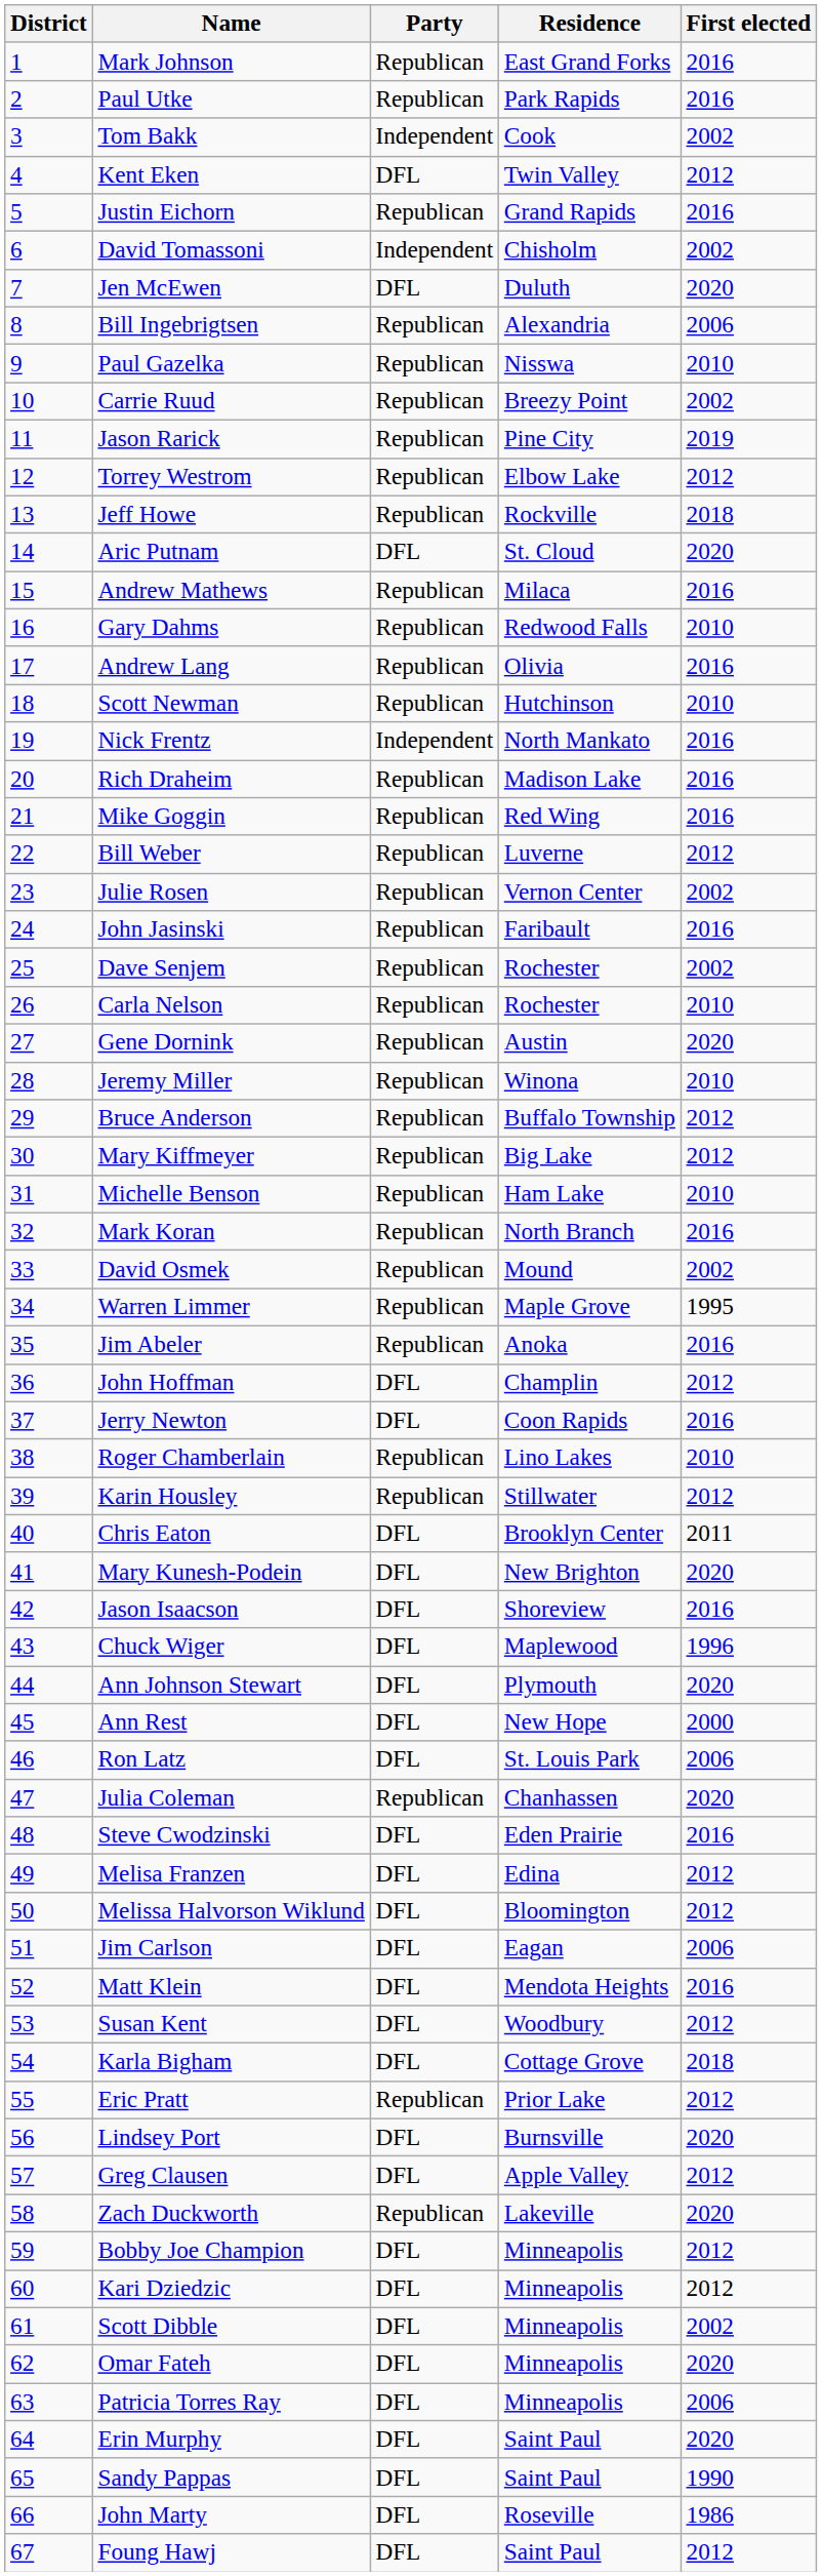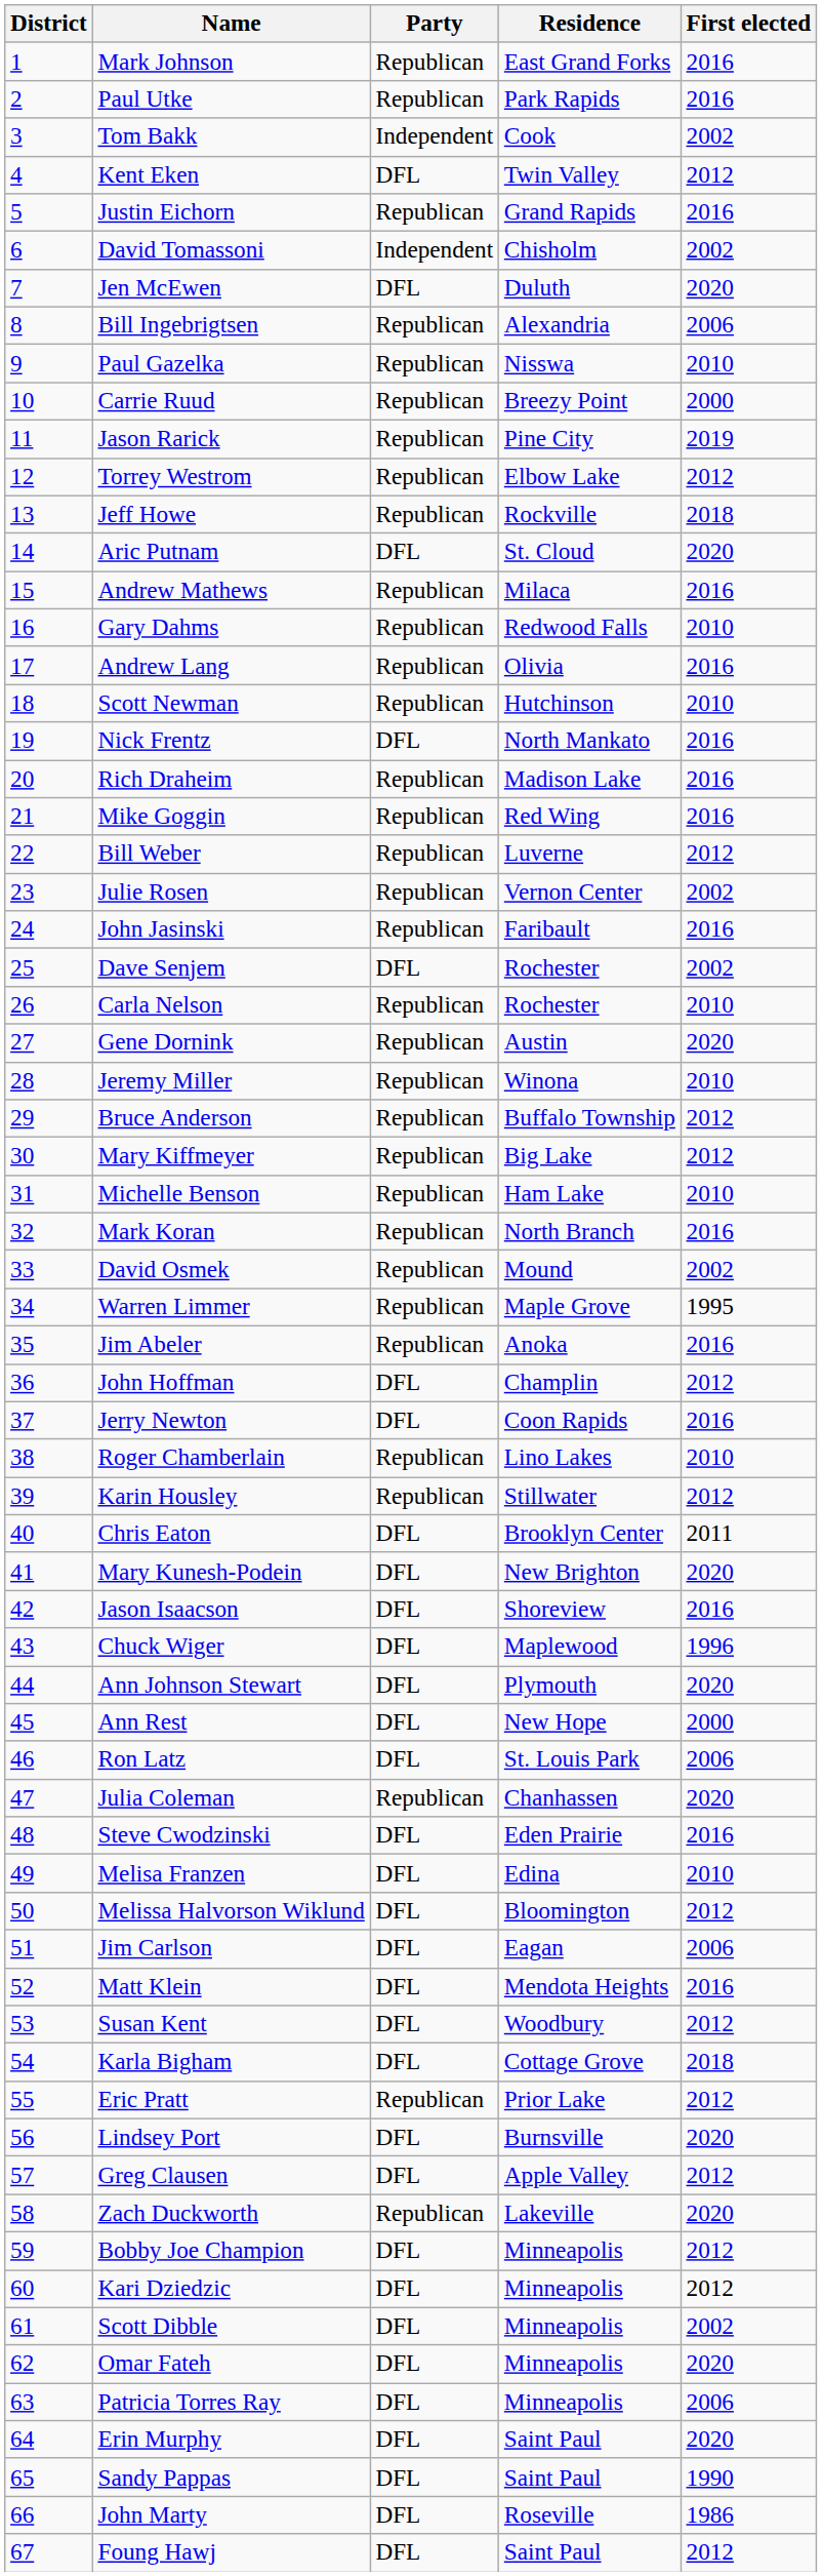 <table class="wikitable sortable">
 <tr>
 <th>District</th>
 <th>Name</th>
 <th>Party</th>
 <th>Residence</th>
 <th>First elected</th>
 </tr>
 <tr>
 <td><a href='#'>1</a></td>
 <td data-sort-value="Johnson, Mark"><a href='#'>Mark Johnson</a></td>
 <td>Republican</td>
 <td><a href='#'>East Grand Forks</a></td>
 <td><a href='#'>2016</a></td>
 </tr>
 <tr>
 <td><a href='#'>2</a></td>
 <td data-sort-value="Utke, Paul"><a href='#'>Paul Utke</a></td>
 <td>Republican</td>
 <td><a href='#'>Park Rapids</a></td>
 <td><a href='#'>2016</a></td>
 </tr>
 <tr>
 <td><a href='#'>3</a></td>
 <td data-sort-value="Bakk, Tom"><a href='#'>Tom Bakk</a></td>
 <td>Independent</td>
 <td><a href='#'>Cook</a></td>
 <td><a href='#'>2002</a></td>
 </tr>
 <tr>
 <td><a href='#'>4</a></td>
 <td data-sort-value="Eken, Kent"><a href='#'>Kent Eken</a></td>
 <td>DFL</td>
 <td><a href='#'>Twin Valley</a></td>
 <td><a href='#'>2012</a></td>
 </tr>
 <tr>
 <td><a href='#'>5</a></td>
 <td data-sort-value="Eichorn, Justin"><a href='#'>Justin Eichorn</a></td>
 <td>Republican</td>
 <td><a href='#'>Grand Rapids</a></td>
 <td><a href='#'>2016</a></td>
 </tr>
 <tr>
 <td><a href='#'>6</a></td>
 <td data-sort-value="Tomassoni, David"><a href='#'>David Tomassoni</a></td>
 <td>Independent</td>
 <td><a href='#'>Chisholm</a></td>
 <td><a href='#'>2002</a></td>
 </tr>
 <tr>
 <td><a href='#'>7</a></td>
 <td data-sort-value="McEwen, Jen"><a href='#'>Jen McEwen</a></td>
 <td>DFL</td>
 <td><a href='#'>Duluth</a></td>
 <td><a href='#'>2020</a></td>
 </tr>
 <tr>
 <td><a href='#'>8</a></td>
 <td data-sort-value="Ingebrigtsen, Bill"><a href='#'>Bill Ingebrigtsen</a></td>
 <td>Republican</td>
 <td><a href='#'>Alexandria</a></td>
 <td><a href='#'>2006</a></td>
 </tr>
 <tr>
 <td><a href='#'>9</a></td>
 <td data-sort-value="Gazelka, Paul"><a href='#'>Paul Gazelka</a></td>
 <td>Republican</td>
 <td><a href='#'>Nisswa</a></td>
 <td><a href='#'>2010</a></td>
 </tr>
 <tr>
 <td><a href='#'>10</a></td>
 <td data-sort-value="Ruud, Carrie"><a href='#'>Carrie Ruud</a></td>
 <td>Republican</td>
 <td><a href='#'>Breezy Point</a></td>
-<td data-sort-value="2002"><a href='#'>2002</a></td>
+<td data-sort-value="2002"><a href='#'>2000</a></td>
 </tr>
 <tr>
 <td><a href='#'>11</a></td>
 <td data-sort-value="Rarick, Jason"><a href='#'>Jason Rarick</a></td>
 <td>Republican</td>
 <td><a href='#'>Pine City</a></td>
 <td><a href='#'>2019</a></td>
 </tr>
 <tr>
 <td><a href='#'>12</a></td>
 <td data-sort-value="Westrom, Torrey"><a href='#'>Torrey Westrom</a></td>
 <td>Republican</td>
 <td><a href='#'>Elbow Lake</a></td>
 <td><a href='#'>2012</a></td>
 </tr>
 <tr>
 <td><a href='#'>13</a></td>
 <td data-sort-value="Howe, Jeff"><a href='#'>Jeff Howe</a></td>
 <td>Republican</td>
 <td><a href='#'>Rockville</a></td>
 <td><a href='#'>2018</a></td>
 </tr>
 <tr>
 <td><a href='#'>14</a></td>
 <td data-sort-value="Putnam, Aric"><a href='#'>Aric Putnam</a></td>
 <td>DFL</td>
 <td><a href='#'>St. Cloud</a></td>
 <td><a href='#'>2020</a></td>
 </tr>
 <tr>
 <td><a href='#'>15</a></td>
 <td data-sort-value="Mathews, Andrew"><a href='#'>Andrew Mathews</a></td>
 <td>Republican</td>
 <td><a href='#'>Milaca</a></td>
 <td><a href='#'>2016</a></td>
 </tr>
 <tr>
 <td><a href='#'>16</a></td>
 <td data-sort-value="Dahms, Gary"><a href='#'>Gary Dahms</a></td>
 <td>Republican</td>
 <td><a href='#'>Redwood Falls</a></td>
 <td><a href='#'>2010</a></td>
 </tr>
 <tr>
 <td><a href='#'>17</a></td>
 <td data-sort-value="Lang, Andrew"><a href='#'>Andrew Lang</a></td>
 <td>Republican</td>
 <td><a href='#'>Olivia</a></td>
 <td><a href='#'>2016</a></td>
 </tr>
 <tr>
 <td><a href='#'>18</a></td>
 <td data-sort-value="Newman, Scott"><a href='#'>Scott Newman</a></td>
 <td>Republican</td>
 <td><a href='#'>Hutchinson</a></td>
 <td><a href='#'>2010</a></td>
 </tr>
 <tr>
 <td><a href='#'>19</a></td>
 <td data-sort-value="Frentz, Nick"><a href='#'>Nick Frentz</a></td>
-<td>Independent</td>
+<td>DFL</td>
 <td><a href='#'>North Mankato</a></td>
 <td><a href='#'>2016</a></td>
 </tr>
 <tr>
 <td><a href='#'>20</a></td>
 <td data-sort-value="Draheim, Rich"><a href='#'>Rich Draheim</a></td>
 <td>Republican</td>
 <td><a href='#'>Madison Lake</a></td>
 <td><a href='#'>2016</a></td>
 </tr>
 <tr>
 <td><a href='#'>21</a></td>
 <td data-sort-value="Goggin, Mike"><a href='#'>Mike Goggin</a></td>
 <td>Republican</td>
 <td><a href='#'>Red Wing</a></td>
 <td><a href='#'>2016</a></td>
 </tr>
 <tr>
 <td><a href='#'>22</a></td>
 <td data-sort-value="Weber, Bill"><a href='#'>Bill Weber</a></td>
 <td>Republican</td>
 <td><a href='#'>Luverne</a></td>
 <td><a href='#'>2012</a></td>
 </tr>
 <tr>
 <td><a href='#'>23</a></td>
 <td data-sort-value="Rosen, Julie"><a href='#'>Julie Rosen</a></td>
 <td>Republican</td>
 <td><a href='#'>Vernon Center</a></td>
 <td><a href='#'>2002</a></td>
 </tr>
 <tr>
 <td><a href='#'>24</a></td>
 <td data-sort-value="Jasinski, John"><a href='#'>John Jasinski</a></td>
 <td>Republican</td>
 <td><a href='#'>Faribault</a></td>
 <td><a href='#'>2016</a></td>
 </tr>
 <tr>
 <td><a href='#'>25</a></td>
 <td data-sort-value="Senjem, Dave"><a href='#'>Dave Senjem</a></td>
-<td>Republican</td>
+<td>DFL</td>
 <td><a href='#'>Rochester</a></td>
 <td><a href='#'>2002</a></td>
 </tr>
 <tr>
 <td><a href='#'>26</a></td>
 <td data-sort-value="Nelson, Carla"><a href='#'>Carla Nelson</a></td>
 <td>Republican</td>
 <td><a href='#'>Rochester</a></td>
 <td><a href='#'>2010</a></td>
 </tr>
 <tr>
 <td><a href='#'>27</a></td>
 <td data-sort-value="Dornik, Gene"><a href='#'>Gene Dornink</a></td>
 <td>Republican</td>
 <td><a href='#'>Austin</a></td>
 <td><a href='#'>2020</a></td>
 </tr>
 <tr>
 <td><a href='#'>28</a></td>
 <td data-sort-value="Miller, Jeremy"><a href='#'>Jeremy Miller</a></td>
 <td>Republican</td>
 <td><a href='#'>Winona</a></td>
 <td><a href='#'>2010</a></td>
 </tr>
 <tr>
 <td><a href='#'>29</a></td>
 <td data-sort-value="Anderson, Bruce"><a href='#'>Bruce Anderson</a></td>
 <td>Republican</td>
 <td><a href='#'>Buffalo Township</a></td>
 <td><a href='#'>2012</a></td>
 </tr>
 <tr>
 <td><a href='#'>30</a></td>
 <td data-sort-value="Kiffmeyer, Mary"><a href='#'>Mary Kiffmeyer</a></td>
 <td>Republican</td>
 <td><a href='#'>Big Lake</a></td>
 <td><a href='#'>2012</a></td>
 </tr>
 <tr>
 <td><a href='#'>31</a></td>
 <td data-sort-value="Benson, Michelle"><a href='#'>Michelle Benson</a></td>
 <td>Republican</td>
 <td><a href='#'>Ham Lake</a></td>
 <td><a href='#'>2010</a></td>
 </tr>
 <tr>
 <td><a href='#'>32</a></td>
 <td data-sort-value="Koran, Mark"><a href='#'>Mark Koran</a></td>
 <td>Republican</td>
 <td><a href='#'>North Branch</a></td>
 <td><a href='#'>2016</a></td>
 </tr>
 <tr>
 <td><a href='#'>33</a></td>
 <td data-sort-value="Osmek, David"><a href='#'>David Osmek</a></td>
 <td>Republican</td>
 <td><a href='#'>Mound</a></td>
 <td><a href='#'>2002</a></td>
 </tr>
 <tr>
 <td><a href='#'>34</a></td>
 <td data-sort-value="Limmer, Warren"><a href='#'>Warren Limmer</a></td>
 <td>Republican</td>
 <td><a href='#'>Maple Grove</a></td>
 <td>1995</td>
 </tr>
 <tr>
 <td><a href='#'>35</a></td>
 <td data-sort-value="Abeler, Jim"><a href='#'>Jim Abeler</a></td>
 <td>Republican</td>
 <td><a href='#'>Anoka</a></td>
 <td><a href='#'>2016</a></td>
 </tr>
 <tr>
 <td><a href='#'>36</a></td>
 <td data-sort-value="Hoffman, John"><a href='#'>John Hoffman</a></td>
 <td>DFL</td>
 <td><a href='#'>Champlin</a></td>
 <td><a href='#'>2012</a></td>
 </tr>
 <tr>
 <td><a href='#'>37</a></td>
 <td data-sort-value="Newton, Jerry"><a href='#'>Jerry Newton</a></td>
 <td>DFL</td>
 <td><a href='#'>Coon Rapids</a></td>
 <td><a href='#'>2016</a></td>
 </tr>
 <tr>
 <td><a href='#'>38</a></td>
 <td data-sort-value="Chamberlain, Roger"><a href='#'>Roger Chamberlain</a></td>
 <td>Republican</td>
 <td><a href='#'>Lino Lakes</a></td>
 <td><a href='#'>2010</a></td>
 </tr>
 <tr>
 <td><a href='#'>39</a></td>
 <td data-sort-value="Housley, Karin"><a href='#'>Karin Housley</a></td>
 <td>Republican</td>
 <td><a href='#'>Stillwater</a></td>
 <td><a href='#'>2012</a></td>
 </tr>
 <tr>
 <td><a href='#'>40</a></td>
 <td data-sort-value="Eaton, Chris"><a href='#'>Chris Eaton</a></td>
 <td>DFL</td>
 <td><a href='#'>Brooklyn Center</a></td>
 <td>2011</td>
 </tr>
 <tr>
 <td><a href='#'>41</a></td>
 <td data-sort-value="Kunesh-Podein, Mary"><a href='#'>Mary Kunesh-Podein</a></td>
 <td>DFL</td>
 <td><a href='#'>New Brighton</a></td>
 <td><a href='#'>2020</a></td>
 </tr>
 <tr>
 <td><a href='#'>42</a></td>
 <td data-sort-value="Isaacson, Jason"><a href='#'>Jason Isaacson</a></td>
 <td>DFL</td>
 <td><a href='#'>Shoreview</a></td>
 <td><a href='#'>2016</a></td>
 </tr>
 <tr>
 <td><a href='#'>43</a></td>
 <td data-sort-value="Wiger, Chuck"><a href='#'>Chuck Wiger</a></td>
 <td>DFL</td>
 <td><a href='#'>Maplewood</a></td>
 <td><a href='#'>1996</a></td>
 </tr>
 <tr>
 <td><a href='#'>44</a></td>
 <td data-sort-value="Johnson Stewart, Ann"><a href='#'>Ann Johnson Stewart</a></td>
 <td>DFL</td>
 <td><a href='#'>Plymouth</a></td>
 <td><a href='#'>2020</a></td>
 </tr>
 <tr>
 <td><a href='#'>45</a></td>
 <td data-sort-value="Rest, Ann"><a href='#'>Ann Rest</a></td>
 <td>DFL</td>
 <td><a href='#'>New Hope</a></td>
 <td><a href='#'>2000</a></td>
 </tr>
 <tr>
 <td><a href='#'>46</a></td>
 <td data-sort-value="Latz, Ron"><a href='#'>Ron Latz</a></td>
 <td>DFL</td>
 <td><a href='#'>St. Louis Park</a></td>
 <td><a href='#'>2006</a></td>
 </tr>
 <tr>
 <td><a href='#'>47</a></td>
 <td data-sort-value="Coleman, Julia"><a href='#'>Julia Coleman</a></td>
 <td>Republican</td>
 <td><a href='#'>Chanhassen</a></td>
 <td><a href='#'>2020</a></td>
 </tr>
 <tr>
 <td><a href='#'>48</a></td>
 <td data-sort-value="Cwodzinski, Steve"><a href='#'>Steve Cwodzinski</a></td>
 <td>DFL</td>
 <td><a href='#'>Eden Prairie</a></td>
 <td><a href='#'>2016</a></td>
 </tr>
 <tr>
 <td><a href='#'>49</a></td>
 <td data-sort-value="Franzen, Melisa"><a href='#'>Melisa Franzen</a></td>
 <td>DFL</td>
 <td><a href='#'>Edina</a></td>
-<td><a href='#'>2012</a></td>
+<td><a href='#'>2010</a></td>
 </tr>
 <tr>
 <td><a href='#'>50</a></td>
 <td data-sort-value="Wiklund, Melissa Halvorson"><a href='#'>Melissa Halvorson Wiklund</a></td>
 <td>DFL</td>
 <td><a href='#'>Bloomington</a></td>
 <td><a href='#'>2012</a></td>
 </tr>
 <tr>
 <td><a href='#'>51</a></td>
 <td data-sort-value="Carlson, Jim"><a href='#'>Jim Carlson</a></td>
 <td>DFL</td>
 <td><a href='#'>Eagan</a></td>
 <td data-sort-value="2006"><a href='#'>2006</a></td>
 </tr>
 <tr>
 <td><a href='#'>52</a></td>
 <td data-sort-value="Klein, Matt"><a href='#'>Matt Klein</a></td>
 <td>DFL</td>
 <td><a href='#'>Mendota Heights</a></td>
 <td><a href='#'>2016</a></td>
 </tr>
 <tr>
 <td><a href='#'>53</a></td>
 <td data-sort-value="Kent, Susan"><a href='#'>Susan Kent</a></td>
 <td>DFL</td>
 <td><a href='#'>Woodbury</a></td>
 <td><a href='#'>2012</a></td>
 </tr>
 <tr>
 <td><a href='#'>54</a></td>
 <td data-sort-value="Bigham, Karla"><a href='#'>Karla Bigham</a></td>
 <td>DFL</td>
 <td><a href='#'>Cottage Grove</a></td>
 <td><a href='#'>2018</a></td>
 </tr>
 <tr>
 <td><a href='#'>55</a></td>
 <td data-sort-value="Pratt, Eric"><a href='#'>Eric Pratt</a></td>
 <td>Republican</td>
 <td><a href='#'>Prior Lake</a></td>
 <td><a href='#'>2012</a></td>
 </tr>
 <tr>
 <td><a href='#'>56</a></td>
 <td data-sort-value="Port, Lindsey"><a href='#'>Lindsey Port</a></td>
 <td>DFL</td>
 <td><a href='#'>Burnsville</a></td>
 <td><a href='#'>2020</a></td>
 </tr>
 <tr>
 <td><a href='#'>57</a></td>
 <td data-sort-value="Clausen, Greg"><a href='#'>Greg Clausen</a></td>
 <td>DFL</td>
 <td><a href='#'>Apple Valley</a></td>
 <td><a href='#'>2012</a></td>
 </tr>
 <tr>
 <td><a href='#'>58</a></td>
 <td data-sort-value="Duckworth, Zach"><a href='#'>Zach Duckworth</a></td>
 <td>Republican</td>
 <td><a href='#'>Lakeville</a></td>
 <td><a href='#'>2020</a></td>
 </tr>
 <tr>
 <td><a href='#'>59</a></td>
 <td data-sort-value="Champion, Bobby Joe"><a href='#'>Bobby Joe Champion</a></td>
 <td>DFL</td>
 <td><a href='#'>Minneapolis</a></td>
 <td><a href='#'>2012</a></td>
 </tr>
 <tr>
 <td><a href='#'>60</a></td>
 <td data-sort-value="Dziedzic, Kari"><a href='#'>Kari Dziedzic</a></td>
 <td>DFL</td>
 <td><a href='#'>Minneapolis</a></td>
 <td>2012</td>
 </tr>
 <tr>
 <td><a href='#'>61</a></td>
 <td data-sort-value="Dibble, Scott"><a href='#'>Scott Dibble</a></td>
 <td>DFL</td>
 <td><a href='#'>Minneapolis</a></td>
 <td><a href='#'>2002</a></td>
 </tr>
 <tr>
 <td><a href='#'>62</a></td>
 <td data-sort-value="Fateh, Omar"><a href='#'>Omar Fateh</a></td>
 <td>DFL</td>
 <td><a href='#'>Minneapolis</a></td>
 <td><a href='#'>2020</a></td>
 </tr>
 <tr>
 <td><a href='#'>63</a></td>
 <td data-sort-value="Torres Ray, Patricia"><a href='#'>Patricia Torres Ray</a></td>
 <td>DFL</td>
 <td><a href='#'>Minneapolis</a></td>
 <td><a href='#'>2006</a></td>
 </tr>
 <tr>
 <td><a href='#'>64</a></td>
 <td data-sort-value="Murphy, Erin"><a href='#'>Erin Murphy</a></td>
 <td>DFL</td>
 <td><a href='#'>Saint Paul</a></td>
 <td><a href='#'>2020</a></td>
 </tr>
 <tr>
 <td><a href='#'>65</a></td>
 <td data-sort-value="Pappas, Sandy"><a href='#'>Sandy Pappas</a></td>
 <td>DFL</td>
 <td><a href='#'>Saint Paul</a></td>
 <td><a href='#'>1990</a></td>
 </tr>
 <tr>
 <td><a href='#'>66</a></td>
 <td data-sort-value="Marty, John"><a href='#'>John Marty</a></td>
 <td>DFL</td>
 <td><a href='#'>Roseville</a></td>
 <td><a href='#'>1986</a></td>
 </tr>
 <tr>
 <td><a href='#'>67</a></td>
 <td data-sort-value="Hawj, Foung"><a href='#'>Foung Hawj</a></td>
 <td>DFL</td>
 <td><a href='#'>Saint Paul</a></td>
 <td><a href='#'>2012</a></td>
 </tr>
 </table>
